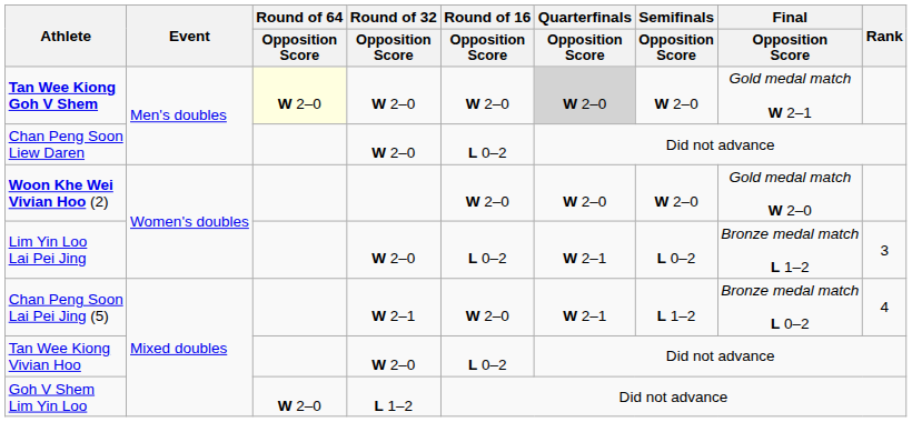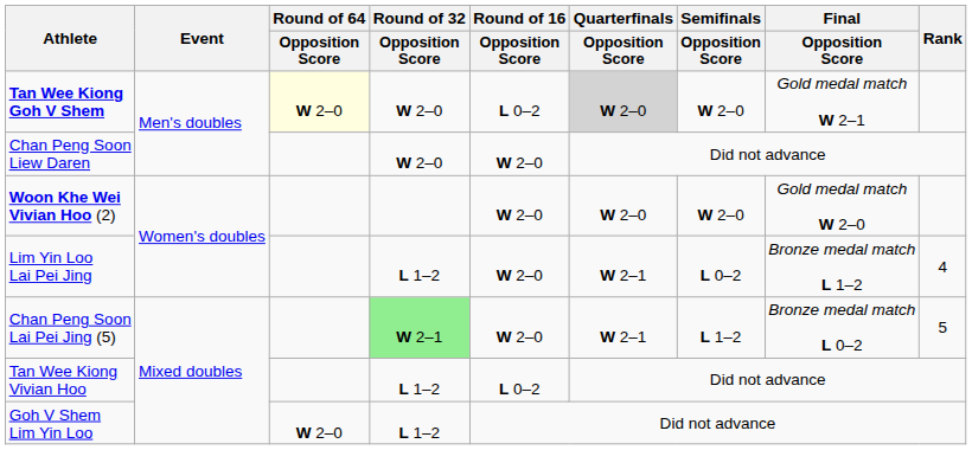 <table class=wikitable style="font-size:90%">
 <tr>
 <th rowspan="2">Athlete</th>
 <th rowspan="2">Event</th>
 <th>Round of 64</th>
 <th>Round of 32</th>
 <th>Round of 16</th>
 <th>Quarterfinals</th>
 <th>Semifinals</th>
 <th>Final</th>
 <th rowspan=2>Rank</th>
 </tr>
 <tr style="font-size:95%">
 <th>Opposition<br>Score</th>
 <th>Opposition<br>Score</th>
 <th>Opposition<br>Score</th>
 <th>Opposition<br>Score</th>
 <th>Opposition<br>Score</th>
 <th>Opposition<br>Score</th>
 </tr>
 <tr align=center>
 <td align=left><strong><a href='#'>Tan Wee Kiong</a><br><a href='#'>Goh V Shem</a></strong></td>
 <td align=left rowspan=2><a href='#'>Men's doubles</a></td>
 <td style="background: lightyellow;"><br><strong>W</strong> 2–0</td>
 <td><br><strong>W</strong> 2–0</td>
-<td><br><strong>W</strong> 2–0</td>
+<td><br><strong>L</strong> 0–2</td>
 <td style="background: lightgrey;"><br><strong>W</strong> 2–0</td>
 <td><br><strong>W</strong> 2–0</td>
 <td><em>Gold medal match</em><br><br><strong>W</strong> 2–1</td>
 <td></td>
 </tr>
 <tr align=center>
 <td align=left><a href='#'>Chan Peng Soon</a><br><a href='#'>Liew Daren</a></td>
 <td></td>
 <td><br><strong>W</strong> 2–0</td>
-<td><br><strong>L</strong> 0–2</td>
+<td><br><strong>W</strong> 2–0</td>
 <td colspan=4>Did not advance</td>
 </tr>
 <tr align=center>
 <td align=left><strong><a href='#'>Woon Khe Wei</a><br><a href='#'>Vivian Hoo</a></strong> (2)</td>
 <td align=left rowspan=2><a href='#'>Women's doubles</a></td>
 <td></td>
 <td></td>
 <td><br><strong>W</strong> 2–0</td>
 <td><br><strong>W</strong> 2–0</td>
 <td><br><strong>W</strong> 2–0</td>
 <td><em>Gold medal match</em><br><br><strong>W</strong> 2–0</td>
 <td></td>
 </tr>
 <tr align=center>
 <td align=left><a href='#'>Lim Yin Loo</a><br><a href='#'>Lai Pei Jing</a></td>
 <td></td>
+<td><br><strong>L</strong> 1–2</td>
 <td><br><strong>W</strong> 2–0</td>
-<td><br><strong>L</strong> 0–2</td>
 <td><br><strong>W</strong> 2–1</td>
 <td><br><strong>L</strong> 0–2</td>
 <td><em>Bronze medal match</em><br><br><strong>L</strong> 1–2</td>
-<td>3</td>
+<td>4</td>
 </tr>
 <tr align=center>
 <td align=left><a href='#'>Chan Peng Soon</a><br><a href='#'>Lai Pei Jing</a> (5)</td>
 <td align=left rowspan=3><a href='#'>Mixed doubles</a></td>
 <td></td>
-<td><br><strong>W</strong> 2–1</td>
+<td style="background: lightgreen;"><br><strong>W</strong> 2–1</td>
 <td><br><strong>W</strong> 2–0</td>
 <td><br><strong>W</strong> 2–1</td>
 <td><br><strong>L</strong> 1–2</td>
 <td><em>Bronze medal match</em><br><br><strong>L</strong> 0–2</td>
-<td>4</td>
+<td>5</td>
 </tr>
 <tr align=center>
 <td align=left><a href='#'>Tan Wee Kiong</a><br><a href='#'>Vivian Hoo</a></td>
 <td></td>
-<td><br><strong>W</strong> 2–0</td>
+<td><br><strong>L</strong> 1–2</td>
 <td><br><strong>L</strong> 0–2</td>
 <td colspan=4>Did not advance</td>
 </tr>
 <tr align=center>
 <td align=left><a href='#'>Goh V Shem</a><br><a href='#'>Lim Yin Loo</a></td>
 <td><br><strong>W</strong> 2–0</td>
 <td><br><strong>L</strong> 1–2</td>
 <td colspan=5>Did not advance</td>
 </tr>
 </table>
